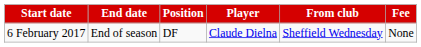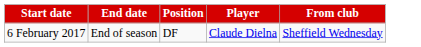 <table class="wikitable sortable">
 <tr>
 <th style="background:#d50000; color:white;"><strong>Start date</strong></th>
 <th style="background:#d50000; color:white;"><strong>End date</strong></th>
 <th style="background:#d50000; color:white;"><strong>Position</strong></th>
 <th style="background:#d50000; color:white;"><strong>Player</strong></th>
 <th style="background:#d50000; color:white;"><strong>From club</strong></th>
-<th style="background:#d50000; color:white;"><strong>Fee</strong></th>
 </tr>
 <tr>
 <td>6 February 2017</td>
 <td>End of season</td>
 <td>DF</td>
 <td><a href='#'>Claude Dielna</a></td>
 <td><a href='#'>Sheffield Wednesday</a></td>
-<td>None</td>
 </tr>
 </table>
